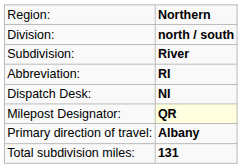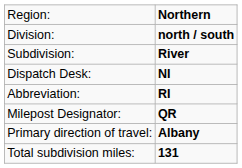 <table class="wikitable" align="right">
 <tr>
 <td>Region:</td>
 <td><strong>Northern</strong></td>
 </tr>
 <tr>
 <td>Division:</td>
 <td><strong>north / south</strong></td>
 </tr>
 <tr>
 <td>Subdivision:</td>
 <td><strong>River</strong></td>
 </tr>
 <tr>
+<td>Dispatch Desk:</td>
+<td><strong>NI</strong></td>
+</tr>
+<tr>
 <td>Abbreviation:</td>
 <td><strong> RI</strong></td>
 </tr>
 <tr>
-<td>Dispatch Desk:</td>
-<td><strong>NI</strong></td>
-</tr>
-<tr>
 <td>Milepost Designator:</td>
-<td style="background: lightyellow;"><strong>QR</strong></td>
+<td><strong>QR</strong></td>
 </tr>
 <tr>
 <td>Primary direction of travel:</td>
 <td><strong>Albany</strong></td>
 </tr>
 <tr>
 <td>Total subdivision miles:</td>
 <td><strong>131</strong></td>
 </tr>
 </table>
